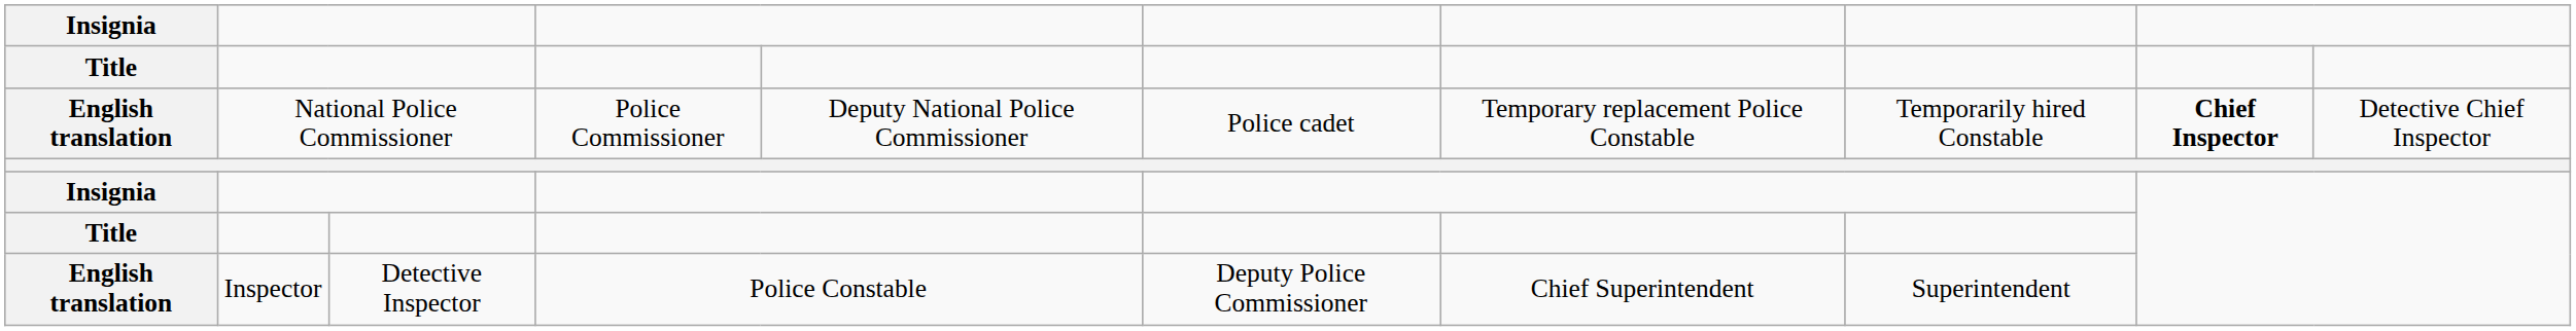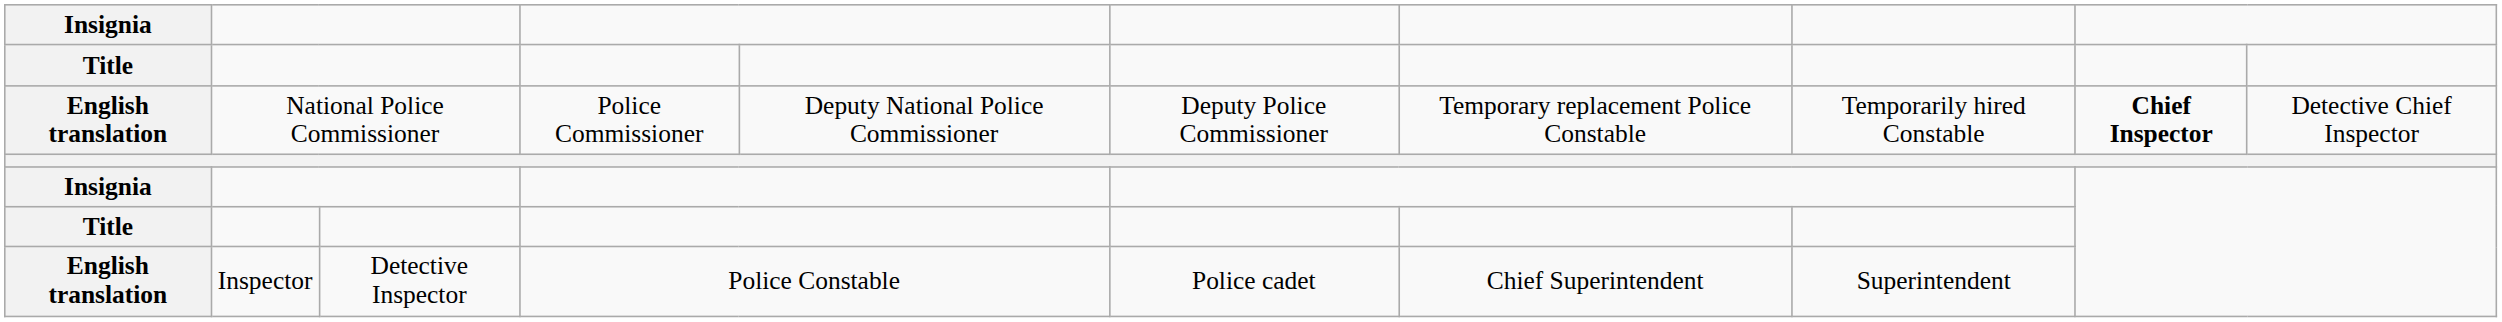 <table class="wikitable">
 <tr style="text-align:center">
 <th>Insignia</th>
 <td colspan="2"></td>
 <td colspan="2"></td>
 <td></td>
 <td></td>
 <td></td>
 <td colspan="2"></td>
 </tr>
 <tr style="text-align:center">
 <th>Title</th>
 <td colspan="2"></td>
 <td></td>
 <td></td>
 <td></td>
 <td></td>
 <td></td>
 <td></td>
 <td></td>
 </tr>
 <tr style="text-align:center">
 <th>English translation</th>
 <td colspan="2">National Police Commissioner</td>
 <td>Police Commissioner</td>
 <td>Deputy National Police Commissioner</td>
-<td>Police cadet</td>
+<td>Deputy Police Commissioner</td>
 <td>Temporary replacement Police Constable</td>
 <td>Temporarily hired Constable</td>
 <td><strong>Chief Inspector</strong></td>
 <td>Detective Chief Inspector</td>
 </tr>
 <tr style="text-align:center">
 <th colspan="10"></th>
 </tr>
 <tr style="text-align:center">
 <th>Insignia</th>
 <td colspan="2"></td>
 <td colspan="2"></td>
 <td colspan="3"></td>
 </tr>
 <tr style="text-align:center">
 <th>Title</th>
 <td></td>
 <td></td>
 <td colspan="2"></td>
 <td></td>
 <td></td>
 <td></td>
 </tr>
 <tr style="text-align:center">
 <th>English translation</th>
 <td>Inspector</td>
 <td>Detective Inspector</td>
 <td colspan="2">Police Constable</td>
-<td>Deputy Police Commissioner</td>
+<td>Police cadet</td>
 <td>Chief Superintendent</td>
 <td>Superintendent</td>
 </tr>
 </table>
